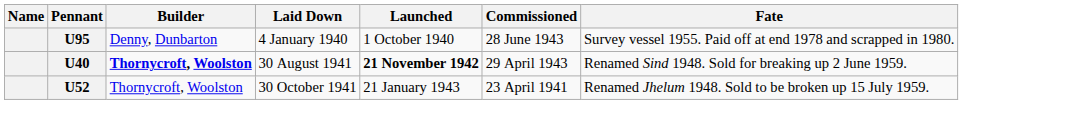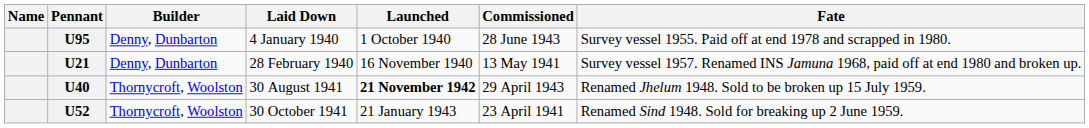 <table class="wikitable sortable plainrowheaders" style="font-size:97%;">
 <tr>
 <th scope="col">Name</th>
 <th scope="col">Pennant</th>
 <th scope="col">Builder</th>
 <th scope="col">Laid Down</th>
 <th scope="col">Launched</th>
 <th scope="col">Commissioned</th>
 <th scope="col">Fate</th>
 </tr>
 <tr>
 <th scope="row"></th>
 <th scope="row">U95</th>
 <td><a href='#'>Denny</a>, <a href='#'>Dunbarton</a></td>
 <td>4 January 1940</td>
 <td>1 October 1940</td>
 <td>28 June 1943</td>
 <td>Survey vessel 1955. Paid off at end 1978 and scrapped in 1980.</td>
 </tr>
 <tr>
 <th scope="row"></th>
+<th scope="row">U21</th>
+<td><a href='#'>Denny</a>, <a href='#'>Dunbarton</a></td>
+<td>28 February 1940</td>
+<td>16 November 1940</td>
+<td>13 May 1941</td>
+<td>Survey vessel 1957. Renamed INS <em>Jamuna</em> 1968, paid off at end 1980 and broken up.</td>
+</tr>
+<tr>
+<th scope="row"></th>
 <th scope="row">U40</th>
-<td><strong><a href='#'>Thornycroft</a>, <a href='#'>Woolston</a></strong></td>
+<td><a href='#'>Thornycroft</a>, <a href='#'>Woolston</a></td>
 <td>30 August 1941</td>
 <td><strong>21 November 1942</strong></td>
 <td>29 April 1943</td>
-<td>Renamed <em>Sind</em> 1948. Sold for breaking up 2 June 1959.</td>
+<td>Renamed <em>Jhelum</em> 1948. Sold to be broken up 15 July 1959.</td>
 </tr>
 <tr>
 <th scope="row"></th>
 <th scope="row">U52</th>
 <td><a href='#'>Thornycroft</a>, <a href='#'>Woolston</a></td>
 <td>30 October 1941</td>
 <td>21 January 1943</td>
 <td>23 April 1941</td>
-<td>Renamed <em>Jhelum</em> 1948. Sold to be broken up 15 July 1959.</td>
+<td>Renamed <em>Sind</em> 1948. Sold for breaking up 2 June 1959.</td>
 </tr>
 </table>
